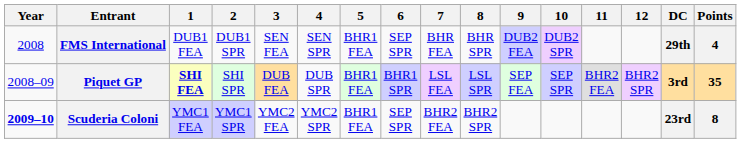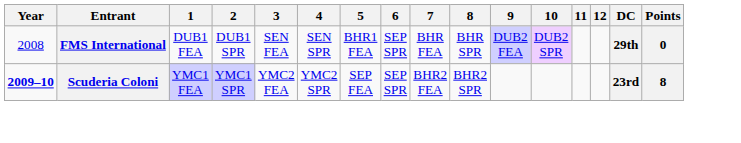 <table class="wikitable" style="text-align:center; font-size:85%">
 <tr>
 <th>Year</th>
 <th>Entrant</th>
 <th>1</th>
 <th>2</th>
 <th>3</th>
 <th>4</th>
 <th>5</th>
 <th>6</th>
 <th>7</th>
 <th>8</th>
 <th>9</th>
 <th>10</th>
 <th>11</th>
 <th>12</th>
 <th>DC</th>
 <th>Points</th>
 </tr>
 <tr>
 <td><a href='#'>2008</a></td>
 <th nowrap><a href='#'>FMS International</a></th>
 <td><a href='#'>DUB1<br>FEA</a></td>
 <td><a href='#'>DUB1<br>SPR</a></td>
 <td><a href='#'>SEN<br>FEA</a></td>
 <td><a href='#'>SEN<br>SPR</a></td>
 <td><a href='#'>BHR1<br>FEA</a></td>
 <td><a href='#'>SEP<br>SPR</a></td>
 <td><a href='#'>BHR<br>FEA</a></td>
 <td><a href='#'>BHR<br>SPR</a></td>
 <td style="background:#CFCFFF;"><a href='#'>DUB2<br>FEA</a><br></td>
 <td style="background:#EFCFFF;"><a href='#'>DUB2<br>SPR</a><br></td>
 <td></td>
 <td></td>
 <th>29th</th>
-<th>4</th>
-</tr>
-<tr>
-<td nowrap><a href='#'>2008–09</a></td>
-<th nowrap><a href='#'>Piquet GP</a></th>
-<td style="background:#FBFFBF;"><strong><a href='#'>SHI<br>FEA</a></strong><br></td>
-<td style="background:#DFFFDF;"><a href='#'>SHI<br>SPR</a><br></td>
-<td style="background:#FFDF9F;"><a href='#'>DUB<br>FEA</a><br></td>
-<td><a href='#'>DUB<br>SPR</a><br></td>
-<td style="background:#DFFFDF;"><a href='#'>BHR1<br>FEA</a><br></td>
-<td style="background:#CFCFFF;"><a href='#'>BHR1<br>SPR</a><br></td>
-<td style="background:#EFCFFF;"><a href='#'>LSL<br>FEA</a><br></td>
-<td style="background:#CFCFFF;"><a href='#'>LSL<br>SPR</a><br></td>
-<td style="background:#DFFFDF;"><a href='#'>SEP<br>FEA</a><br></td>
-<td style="background:#CFCFFF;"><a href='#'>SEP<br>SPR</a><br></td>
-<td style="background:#DFDFDF;"><a href='#'>BHR2<br>FEA</a><br></td>
-<td style="background:#EFCFFF;"><a href='#'>BHR2<br>SPR</a><br></td>
-<td style="background:#FFDF9F;"><strong>3rd</strong></td>
-<td style="background:#FFDF9F;"><strong>35</strong></td>
+<th>0</th>
 </tr>
 <tr>
 <td nowrap><strong><a href='#'>2009–10</a></strong></td>
 <th nowrap><a href='#'>Scuderia Coloni</a></th>
 <td style="background:#CFCFFF;"><a href='#'>YMC1<br>FEA</a><br></td>
 <td style="background:#CFCFFF;"><a href='#'>YMC1<br>SPR</a><br></td>
 <td><a href='#'>YMC2<br>FEA</a></td>
 <td><a href='#'>YMC2<br>SPR</a></td>
-<td><a href='#'>BHR1<br>FEA</a></td>
+<td><a href='#'>SEP<br>FEA</a></td>
 <td><a href='#'>SEP<br>SPR</a></td>
 <td><a href='#'>BHR2<br>FEA</a></td>
 <td><a href='#'>BHR2<br>SPR</a></td>
 <td></td>
 <td></td>
 <td></td>
 <td></td>
 <th>23rd</th>
 <th>8</th>
 </tr>
 </table>
